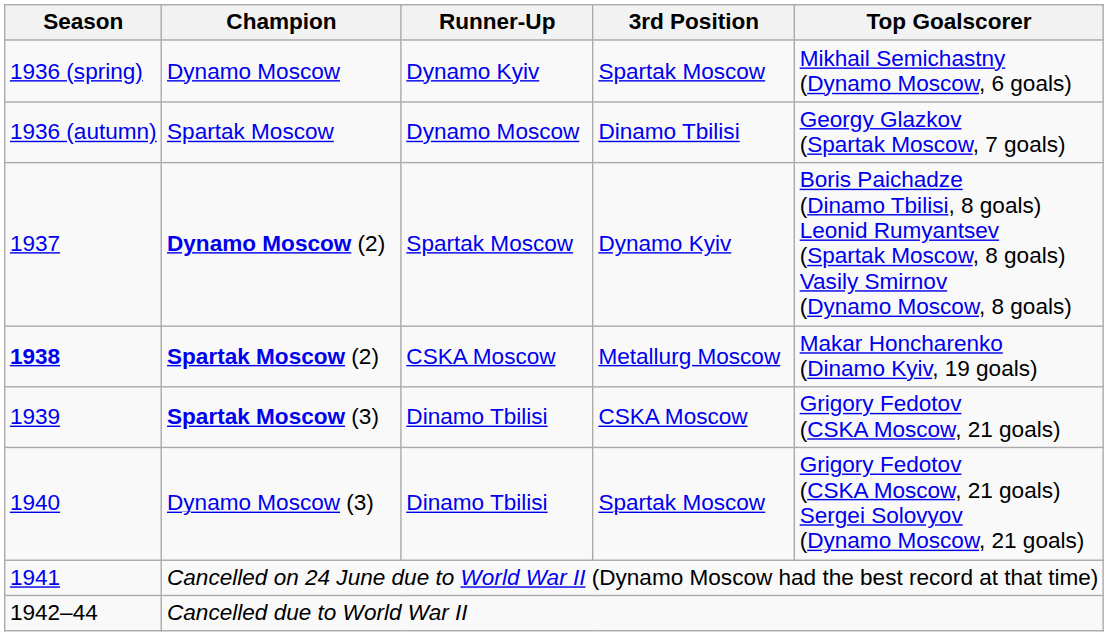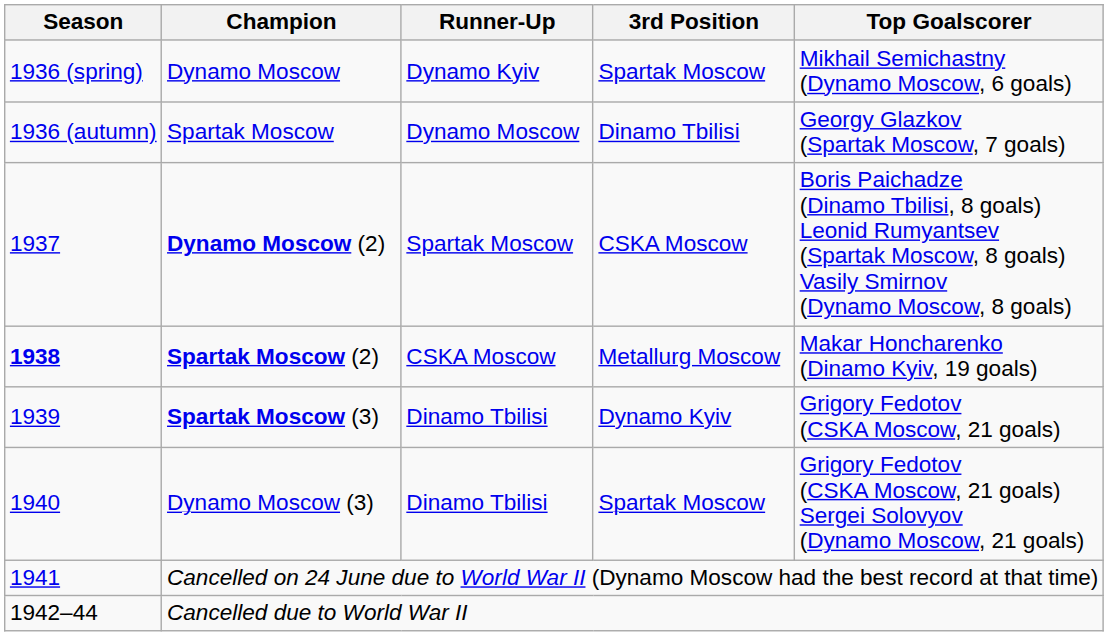 <table class="sortable plainrowheaders wikitable">
 <tr>
 <th>Season</th>
 <th>Champion</th>
 <th>Runner-Up</th>
 <th>3rd Position</th>
 <th>Top Goalscorer</th>
 </tr>
 <tr>
 <td><a href='#'>1936 (spring)</a></td>
 <td><a href='#'>Dynamo Moscow</a></td>
 <td><a href='#'>Dynamo Kyiv</a></td>
 <td><a href='#'>Spartak Moscow</a></td>
 <td><a href='#'>Mikhail Semichastny</a><br>(<a href='#'>Dynamo Moscow</a>, 6 goals)</td>
 </tr>
 <tr>
 <td><a href='#'>1936 (autumn)</a></td>
 <td><a href='#'>Spartak Moscow</a></td>
 <td><a href='#'>Dynamo Moscow</a></td>
 <td><a href='#'>Dinamo Tbilisi</a></td>
 <td><a href='#'>Georgy Glazkov</a><br>(<a href='#'>Spartak Moscow</a>, 7 goals)</td>
 </tr>
 <tr>
 <td><a href='#'>1937</a></td>
 <td><strong><a href='#'>Dynamo Moscow</a></strong> (2)</td>
 <td><a href='#'>Spartak Moscow</a></td>
-<td><a href='#'>Dynamo Kyiv</a></td>
+<td><a href='#'>CSKA Moscow</a></td>
 <td><a href='#'>Boris Paichadze</a><br>(<a href='#'>Dinamo Tbilisi</a>, 8 goals)<br><a href='#'>Leonid Rumyantsev</a><br>(<a href='#'>Spartak Moscow</a>, 8 goals)<br><a href='#'>Vasily Smirnov</a><br>(<a href='#'>Dynamo Moscow</a>, 8 goals)</td>
 </tr>
 <tr>
 <td><strong><a href='#'>1938</a></strong></td>
 <td><strong><a href='#'>Spartak Moscow</a></strong> (2)</td>
 <td><a href='#'>CSKA Moscow</a></td>
 <td><a href='#'>Metallurg Moscow</a></td>
 <td><a href='#'>Makar Honcharenko</a><br>(<a href='#'>Dinamo Kyiv</a>, 19 goals)</td>
 </tr>
 <tr>
 <td><a href='#'>1939</a></td>
 <td><strong><a href='#'>Spartak Moscow</a></strong> (3)</td>
 <td><a href='#'>Dinamo Tbilisi</a></td>
-<td><a href='#'>CSKA Moscow</a></td>
+<td><a href='#'>Dynamo Kyiv</a></td>
 <td><a href='#'>Grigory Fedotov</a><br>(<a href='#'>CSKA Moscow</a>, 21 goals)</td>
 </tr>
 <tr>
 <td><a href='#'>1940</a></td>
 <td><a href='#'>Dynamo Moscow</a> (3)</td>
 <td><a href='#'>Dinamo Tbilisi</a></td>
 <td><a href='#'>Spartak Moscow</a></td>
 <td><a href='#'>Grigory Fedotov</a><br>(<a href='#'>CSKA Moscow</a>, 21 goals)<br><a href='#'>Sergei Solovyov</a><br>(<a href='#'>Dynamo Moscow</a>, 21 goals)</td>
 </tr>
 <tr>
 <td><a href='#'>1941</a></td>
 <td colspan="4"><em>Cancelled on 24 June due to <a href='#'>World War II</a></em> (Dynamo Moscow had the best record at that time)</td>
 </tr>
 <tr>
 <td>1942–44</td>
 <td colspan="4"><em>Cancelled due to World War II</em></td>
 </tr>
 </table>
